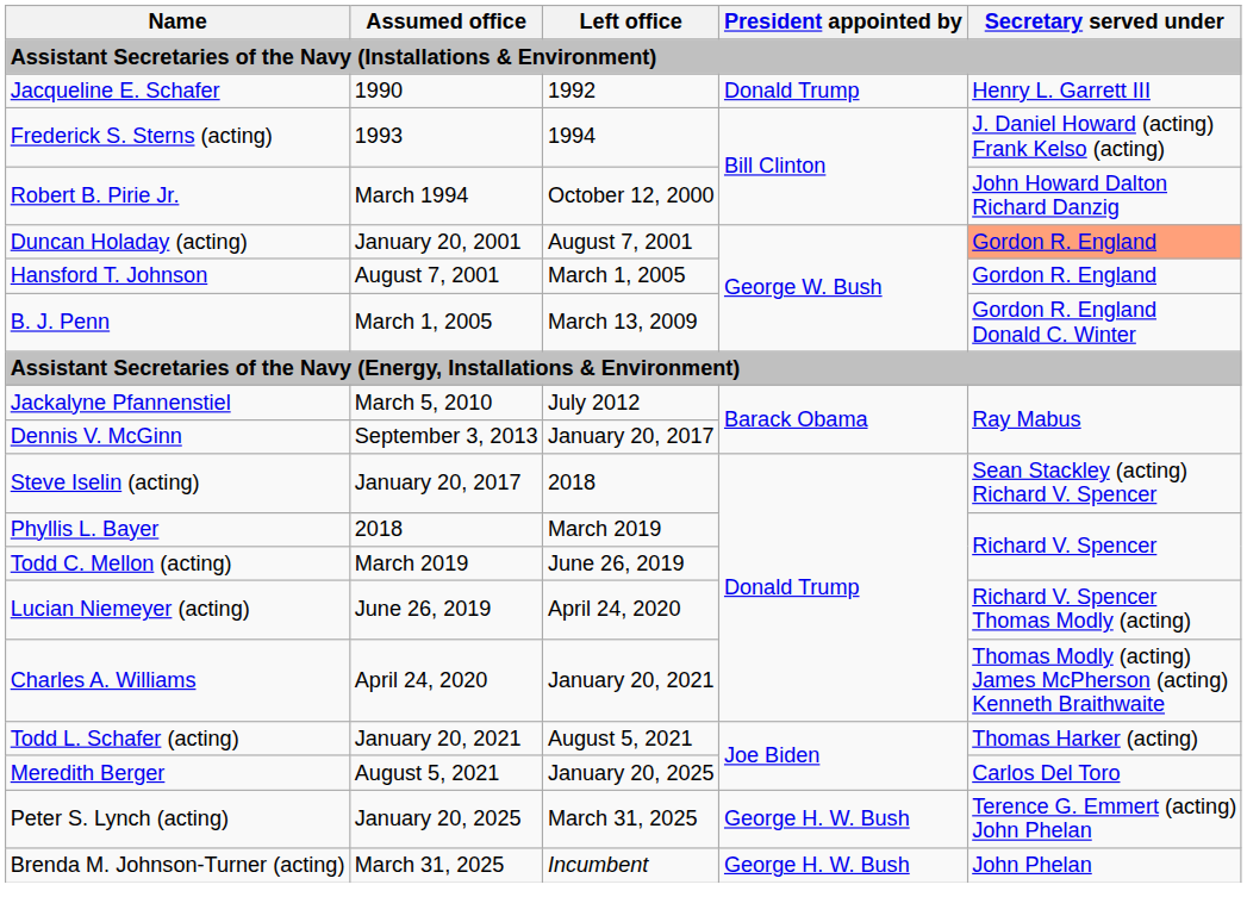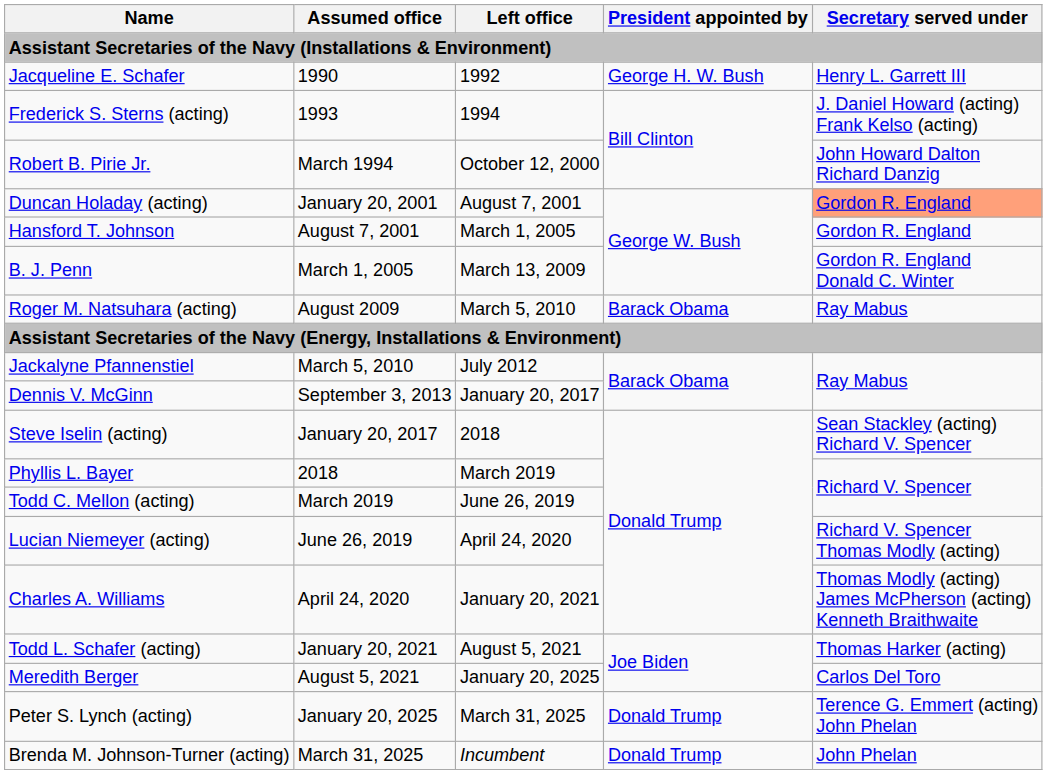 <table class="wikitable">
 <tr>
 <th>Name</th>
 <th>Assumed office</th>
 <th>Left office</th>
 <th><a href='#'>President</a> appointed by</th>
 <th><a href='#'>Secretary</a> served under</th>
 </tr>
 <tr>
 <td colspan=5 bgcolor=#C0C0C0><strong>Assistant Secretaries of the Navy (Installations & Environment)</strong></td>
 </tr>
 <tr>
 <td><a href='#'>Jacqueline E. Schafer</a></td>
 <td>1990</td>
 <td>1992</td>
-<td><a href='#'>Donald Trump</a></td>
+<td><a href='#'>George H. W. Bush</a></td>
 <td><a href='#'>Henry L. Garrett III</a></td>
 </tr>
 <tr>
 <td><a href='#'>Frederick S. Sterns</a> (acting)</td>
 <td>1993</td>
 <td>1994</td>
 <td rowspan="2"><a href='#'>Bill Clinton</a></td>
 <td><a href='#'>J. Daniel Howard</a> (acting)<br><a href='#'>Frank Kelso</a> (acting)</td>
 </tr>
 <tr>
 <td><a href='#'>Robert B. Pirie Jr.</a></td>
 <td>March 1994</td>
 <td>October 12, 2000</td>
 <td><a href='#'>John Howard Dalton</a><br><a href='#'>Richard Danzig</a></td>
 </tr>
 <tr>
 <td><a href='#'>Duncan Holaday</a> (acting)</td>
 <td>January 20, 2001</td>
 <td>August 7, 2001</td>
 <td rowspan="3"><a href='#'>George W. Bush</a></td>
 <td style="background: lightsalmon;"><a href='#'>Gordon R. England</a></td>
 </tr>
 <tr>
 <td><a href='#'>Hansford T. Johnson</a></td>
 <td>August 7, 2001</td>
 <td>March 1, 2005</td>
 <td><a href='#'>Gordon R. England</a></td>
 </tr>
 <tr>
 <td><a href='#'>B. J. Penn</a></td>
 <td>March 1, 2005</td>
 <td>March 13, 2009</td>
 <td><a href='#'>Gordon R. England</a><br><a href='#'>Donald C. Winter</a></td>
+</tr>
+<tr>
+<td><a href='#'>Roger M. Natsuhara</a> (acting)</td>
+<td>August 2009</td>
+<td>March 5, 2010</td>
+<td><a href='#'>Barack Obama</a></td>
+<td><a href='#'>Ray Mabus</a></td>
 </tr>
 <tr>
 <td colspan=5 bgcolor=#C0C0C0><strong>Assistant Secretaries of the Navy (Energy, Installations & Environment)</strong></td>
 </tr>
 <tr>
 <td><a href='#'>Jackalyne Pfannenstiel</a></td>
 <td>March 5, 2010</td>
 <td>July 2012</td>
 <td rowspan="2"><a href='#'>Barack Obama</a></td>
 <td rowspan="2"><a href='#'>Ray Mabus</a></td>
 </tr>
 <tr>
 <td><a href='#'>Dennis V. McGinn</a></td>
 <td>September 3, 2013</td>
 <td>January 20, 2017</td>
 </tr>
 <tr>
 <td><a href='#'>Steve Iselin</a> (acting)</td>
 <td>January 20, 2017</td>
 <td>2018</td>
 <td rowspan="5"><a href='#'>Donald Trump</a></td>
 <td><a href='#'>Sean Stackley</a> (acting)<br><a href='#'>Richard V. Spencer</a></td>
 </tr>
 <tr>
 <td><a href='#'>Phyllis L. Bayer</a></td>
 <td>2018</td>
 <td>March 2019</td>
 <td rowspan="2"><a href='#'>Richard V. Spencer</a></td>
 </tr>
 <tr>
 <td><a href='#'>Todd C. Mellon</a> (acting)</td>
 <td>March 2019</td>
 <td>June 26, 2019</td>
 </tr>
 <tr>
 <td><a href='#'>Lucian Niemeyer</a> (acting)</td>
 <td>June 26, 2019</td>
 <td>April 24, 2020</td>
 <td><a href='#'>Richard V. Spencer</a><br><a href='#'>Thomas Modly</a> (acting)</td>
 </tr>
 <tr>
 <td><a href='#'>Charles A. Williams</a></td>
 <td>April 24, 2020</td>
 <td>January 20, 2021</td>
 <td><a href='#'>Thomas Modly</a> (acting)<br><a href='#'>James McPherson</a> (acting)<br><a href='#'>Kenneth Braithwaite</a></td>
 </tr>
 <tr>
 <td><a href='#'>Todd L. Schafer</a> (acting)</td>
 <td>January 20, 2021</td>
 <td>August 5, 2021</td>
 <td rowspan=2><a href='#'>Joe Biden</a></td>
 <td><a href='#'>Thomas Harker</a> (acting)</td>
 </tr>
 <tr>
 <td><a href='#'>Meredith Berger</a></td>
 <td>August 5, 2021</td>
 <td>January 20, 2025</td>
 <td><a href='#'>Carlos Del Toro</a></td>
 </tr>
 <tr>
 <td>Peter S. Lynch (acting)</td>
 <td>January 20, 2025</td>
 <td>March 31, 2025</td>
-<td><a href='#'>George H. W. Bush</a></td>
+<td><a href='#'>Donald Trump</a></td>
 <td><a href='#'>Terence G. Emmert</a> (acting)<br><a href='#'>John Phelan</a></td>
 </tr>
 <tr>
 <td>Brenda M. Johnson-Turner (acting)</td>
 <td>March 31, 2025</td>
 <td><em>Incumbent</em></td>
-<td><a href='#'>George H. W. Bush</a></td>
+<td><a href='#'>Donald Trump</a></td>
 <td><a href='#'>John Phelan</a></td>
 </tr>
 </table>
